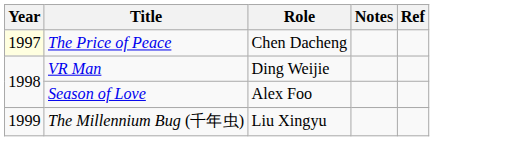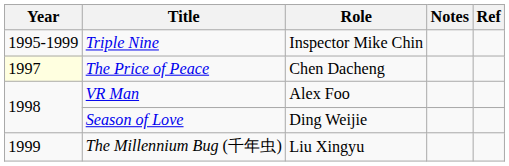 <table class="wikitable sortable">
 <tr>
 <th>Year</th>
 <th>Title</th>
 <th>Role</th>
 <th class="unsortable">Notes</th>
 <th class="unsortable">Ref</th>
+</tr>
+<tr>
+<td>1995-1999</td>
+<td><em><a href='#'>Triple Nine</a></em></td>
+<td>Inspector Mike Chin</td>
+<td></td>
+<td></td>
 </tr>
 <tr>
 <td style="background: lightyellow;">1997</td>
 <td><em><a href='#'>The Price of Peace</a></em></td>
 <td>Chen Dacheng</td>
 <td></td>
 <td></td>
 </tr>
 <tr>
 <td rowspan="2">1998</td>
 <td><em><a href='#'>VR Man</a></em></td>
-<td>Ding Weijie</td>
+<td>Alex Foo</td>
 <td></td>
 <td></td>
 </tr>
 <tr>
 <td><em><a href='#'>Season of Love</a></em></td>
-<td>Alex Foo</td>
+<td>Ding Weijie</td>
 <td></td>
 <td></td>
 </tr>
 <tr>
 <td>1999</td>
 <td><em>The Millennium Bug</em> (千年虫)</td>
 <td>Liu Xingyu</td>
 <td></td>
 <td></td>
 </tr>
 </table>
